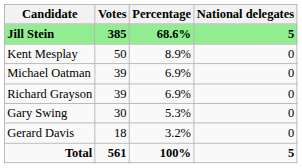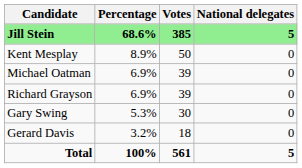 <table class="wikitable" style="text-align:right;">
 <tr>
 <th>Candidate</th>
+<th>Percentage</th>
 <th>Votes</th>
-<th>Percentage</th>
 <th>National delegates</th>
 </tr>
 <tr style="background:lightgreen;">
 <td style="text-align:left;"><strong>Jill Stein</strong></td>
+<td><strong>68.6%</strong></td>
 <td><strong>385</strong></td>
-<td><strong>68.6%</strong></td>
 <td><strong>5</strong></td>
 </tr>
 <tr>
 <td style="text-align:left;">Kent Mesplay</td>
+<td>8.9%</td>
 <td>50</td>
-<td>8.9%</td>
 <td>0</td>
 </tr>
 <tr>
 <td style="text-align:left;">Michael Oatman</td>
+<td>6.9%</td>
 <td>39</td>
-<td>6.9%</td>
 <td>0</td>
 </tr>
 <tr>
 <td style="text-align:left;">Richard Grayson</td>
+<td>6.9%</td>
 <td>39</td>
-<td>6.9%</td>
 <td>0</td>
 </tr>
 <tr>
 <td style="text-align:left;">Gary Swing</td>
+<td>5.3%</td>
 <td>30</td>
-<td>5.3%</td>
 <td>0</td>
 </tr>
 <tr>
 <td style="text-align:left;">Gerard Davis</td>
+<td>3.2%</td>
 <td>18</td>
-<td>3.2%</td>
 <td>0</td>
 </tr>
 <tr>
 <td style="margin-right:0.50px"><strong>Total</strong></td>
+<td style="margin-right:0.50px"><strong>100%</strong></td>
 <td style="margin-right:0.50px"><strong>561</strong></td>
-<td style="margin-right:0.50px"><strong>100%</strong></td>
 <td style="margin-right:0.50px"><strong>5</strong></td>
 </tr>
 </table>
